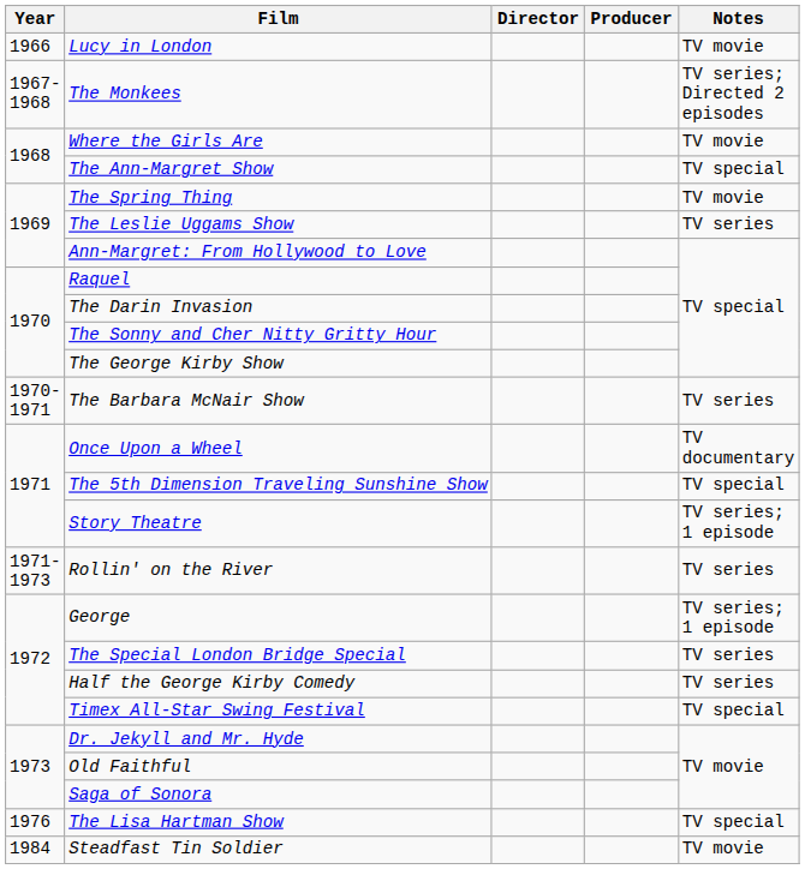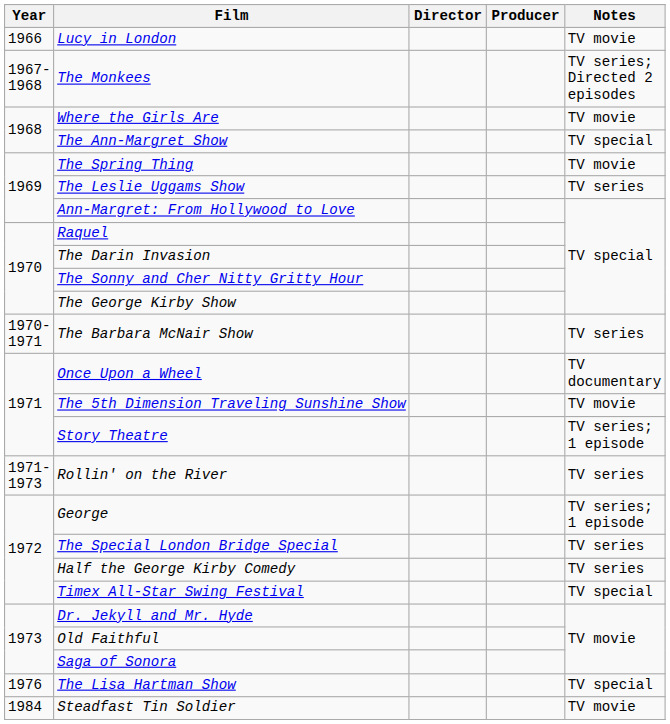 <table class="wikitable sortable">
 <tr>
 <th style="width:26px;">Year</th>
 <th>Film</th>
 <th width="65">Director</th>
 <th width="65">Producer</th>
 <th width="65">Notes</th>
 </tr>
 <tr>
 <td>1966</td>
 <td><em><a href='#'>Lucy in London</a></em></td>
 <td></td>
 <td></td>
 <td>TV movie</td>
 </tr>
 <tr>
 <td>1967-1968</td>
 <td><a href='#'><em>The Monkees</em></a></td>
 <td></td>
 <td></td>
 <td>TV series;<br>Directed 2 episodes</td>
 </tr>
 <tr>
 <td rowspan="2">1968</td>
 <td><em><a href='#'>Where the Girls Are</a></em></td>
 <td></td>
 <td></td>
 <td>TV movie</td>
 </tr>
 <tr>
 <td><em><a href='#'>The Ann-Margret Show</a></em></td>
 <td></td>
 <td></td>
 <td>TV special</td>
 </tr>
 <tr>
 <td rowspan="3">1969</td>
 <td><em><a href='#'>The Spring Thing</a></em></td>
 <td></td>
 <td></td>
 <td>TV movie</td>
 </tr>
 <tr>
 <td><em><a href='#'>The Leslie Uggams Show</a></em></td>
 <td></td>
 <td></td>
 <td>TV series</td>
 </tr>
 <tr>
 <td><em><a href='#'>Ann-Margret: From Hollywood to Love</a></em></td>
 <td></td>
 <td></td>
 <td rowspan="5">TV special</td>
 </tr>
 <tr>
 <td rowspan="4">1970</td>
 <td><a href='#'><em>Raquel</em></a></td>
 <td></td>
 <td></td>
 </tr>
 <tr>
 <td><em>The Darin Invasion</em></td>
 <td></td>
 <td></td>
 </tr>
 <tr>
 <td><em><a href='#'>The Sonny and Cher Nitty Gritty Hour</a></em></td>
 <td></td>
 <td></td>
 </tr>
 <tr>
 <td><em>The George Kirby Show</em></td>
 <td></td>
 <td></td>
 </tr>
 <tr>
 <td>1970-1971</td>
 <td><em>The Barbara McNair Show</em></td>
 <td></td>
 <td></td>
 <td>TV series</td>
 </tr>
 <tr>
 <td rowspan="3">1971</td>
 <td><em><a href='#'>Once Upon a Wheel</a></em></td>
 <td></td>
 <td></td>
 <td>TV documentary</td>
 </tr>
 <tr>
 <td><em><a href='#'>The 5th Dimension Traveling Sunshine Show</a></em></td>
 <td></td>
 <td></td>
-<td>TV special</td>
+<td>TV movie</td>
 </tr>
 <tr>
 <td><em><a href='#'>Story Theatre</a></em></td>
 <td></td>
 <td></td>
 <td>TV series;<br>1 episode</td>
 </tr>
 <tr>
 <td>1971-1973</td>
 <td><em>Rollin' on the River</em></td>
 <td></td>
 <td></td>
 <td>TV series</td>
 </tr>
 <tr>
 <td rowspan="4">1972</td>
 <td><em>George</em></td>
 <td></td>
 <td></td>
 <td>TV series;<br>1 episode</td>
 </tr>
 <tr>
 <td><em><a href='#'>The Special London Bridge Special</a></em></td>
 <td></td>
 <td></td>
 <td>TV series</td>
 </tr>
 <tr>
 <td><em>Half the George Kirby Comedy</em></td>
 <td></td>
 <td></td>
 <td>TV series</td>
 </tr>
 <tr>
 <td><em><a href='#'>Timex All-Star Swing Festival</a></em></td>
 <td></td>
 <td></td>
 <td>TV special</td>
 </tr>
 <tr>
 <td rowspan="3">1973</td>
 <td><a href='#'><em>Dr. Jekyll and Mr. Hyde</em></a></td>
 <td></td>
 <td></td>
 <td rowspan="3">TV movie</td>
 </tr>
 <tr>
 <td><em>Old Faithful</em></td>
 <td></td>
 <td></td>
 </tr>
 <tr>
 <td><em><a href='#'>Saga of Sonora</a></em></td>
 <td></td>
 <td></td>
 </tr>
 <tr>
 <td>1976</td>
 <td><em><a href='#'>The Lisa Hartman Show</a></em></td>
 <td></td>
 <td></td>
 <td>TV special</td>
 </tr>
 <tr>
 <td>1984</td>
 <td><em>Steadfast Tin Soldier</em></td>
 <td></td>
 <td></td>
 <td>TV movie</td>
 </tr>
 <tr>
 </tr>
 </table>
